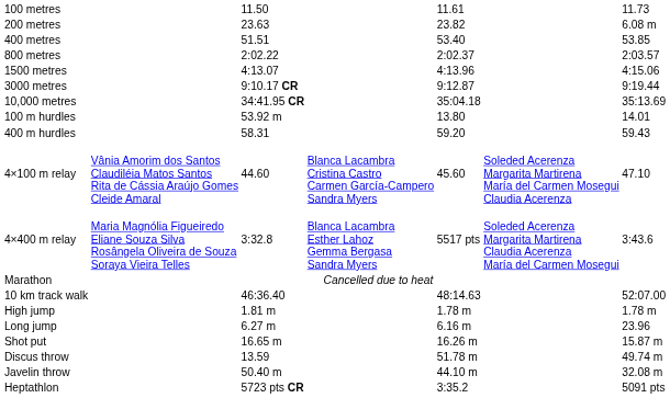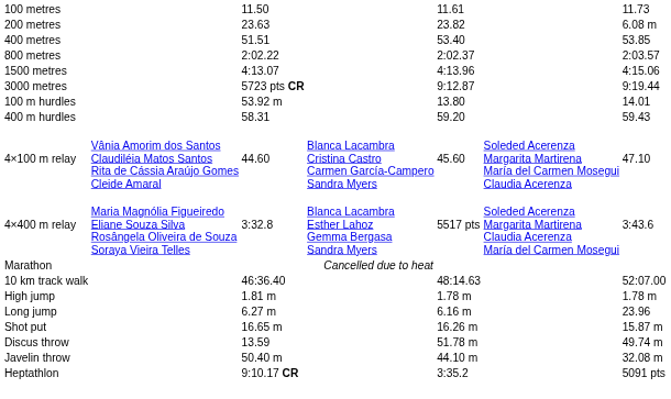 <table>
 <tr>
 <td>100 metres</td>
 <td></td>
 <td>11.50</td>
 <td></td>
 <td>11.61</td>
 <td></td>
 <td>11.73</td>
 </tr>
 <tr>
 <td>200 metres</td>
 <td></td>
 <td>23.63</td>
 <td></td>
 <td>23.82</td>
 <td></td>
 <td>6.08 m</td>
 </tr>
 <tr>
 <td>400 metres</td>
 <td></td>
 <td>51.51</td>
 <td></td>
 <td>53.40</td>
 <td></td>
 <td>53.85</td>
 </tr>
 <tr>
 <td>800 metres</td>
 <td></td>
 <td>2:02.22</td>
 <td></td>
 <td>2:02.37</td>
 <td></td>
 <td>2:03.57</td>
 </tr>
 <tr>
 <td>1500 metres</td>
 <td></td>
 <td>4:13.07</td>
 <td></td>
 <td>4:13.96</td>
 <td></td>
 <td>4:15.06</td>
 </tr>
 <tr>
 <td>3000 metres</td>
 <td></td>
-<td>9:10.17 <strong>CR</strong></td>
+<td>5723 pts <strong>CR</strong></td>
 <td></td>
 <td>9:12.87</td>
 <td></td>
 <td>9:19.44</td>
-</tr>
-<tr>
-<td>10,000 metres</td>
-<td></td>
-<td>34:41.95 <strong>CR</strong></td>
-<td></td>
-<td>35:04.18</td>
-<td></td>
-<td>35:13.69</td>
 </tr>
 <tr>
 <td>100 m hurdles</td>
 <td></td>
 <td>53.92 m</td>
 <td></td>
 <td>13.80</td>
 <td></td>
 <td>14.01</td>
 </tr>
 <tr>
 <td>400 m hurdles</td>
 <td></td>
 <td>58.31</td>
 <td></td>
 <td>59.20</td>
 <td></td>
 <td>59.43</td>
 </tr>
 <tr>
 <td>4×100 m relay</td>
 <td><br><a href='#'>Vânia Amorim dos Santos</a><br><a href='#'>Claudiléia Matos Santos</a><br><a href='#'>Rita de Cássia Araújo Gomes</a><br><a href='#'>Cleide Amaral</a></td>
 <td>44.60</td>
 <td><br><a href='#'>Blanca Lacambra</a><br><a href='#'>Cristina Castro</a><br><a href='#'>Carmen García-Campero</a><br><a href='#'>Sandra Myers</a></td>
 <td>45.60</td>
 <td><br><a href='#'>Soleded Acerenza</a><br><a href='#'>Margarita Martirena</a><br><a href='#'>María del Carmen Mosegui</a><br><a href='#'>Claudia Acerenza</a></td>
 <td>47.10</td>
 </tr>
 <tr>
 <td>4×400 m relay</td>
 <td><br><a href='#'>Maria Magnólia Figueiredo</a><br><a href='#'>Eliane Souza Silva</a><br><a href='#'>Rosângela Oliveira de Souza</a><br><a href='#'>Soraya Vieira Telles</a></td>
 <td>3:32.8</td>
 <td><br><a href='#'>Blanca Lacambra</a><br><a href='#'>Esther Lahoz</a><br><a href='#'>Gemma Bergasa</a><br><a href='#'>Sandra Myers</a></td>
 <td>5517 pts</td>
 <td><br><a href='#'>Soleded Acerenza</a><br><a href='#'>Margarita Martirena</a><br><a href='#'>Claudia Acerenza</a><br><a href='#'>María del Carmen Mosegui</a></td>
 <td>3:43.6</td>
 </tr>
 <tr>
 <td>Marathon</td>
 <td colspan=6 align=center><em>Cancelled due to heat</em></td>
 </tr>
 <tr>
 <td>10 km track walk</td>
 <td></td>
 <td>46:36.40</td>
 <td></td>
 <td>48:14.63</td>
 <td></td>
 <td>52:07.00</td>
 </tr>
 <tr>
 <td>High jump</td>
 <td></td>
 <td>1.81 m</td>
 <td></td>
 <td>1.78 m</td>
 <td></td>
 <td>1.78 m</td>
 </tr>
 <tr>
 <td>Long jump</td>
 <td></td>
 <td>6.27 m</td>
 <td></td>
 <td>6.16 m</td>
 <td></td>
 <td>23.96</td>
 </tr>
 <tr>
 <td>Shot put</td>
 <td></td>
 <td>16.65 m</td>
 <td></td>
 <td>16.26 m</td>
 <td></td>
 <td>15.87 m</td>
 </tr>
 <tr>
 <td>Discus throw</td>
 <td></td>
 <td>13.59</td>
 <td></td>
 <td>51.78 m</td>
 <td></td>
 <td>49.74 m</td>
 </tr>
 <tr>
 <td>Javelin throw</td>
 <td></td>
 <td>50.40 m</td>
 <td></td>
 <td>44.10 m</td>
 <td></td>
 <td>32.08 m</td>
 </tr>
 <tr>
 <td>Heptathlon</td>
 <td></td>
-<td>5723 pts <strong>CR</strong></td>
+<td>9:10.17 <strong>CR</strong></td>
 <td></td>
 <td>3:35.2</td>
 <td></td>
 <td>5091 pts</td>
 </tr>
 </table>
